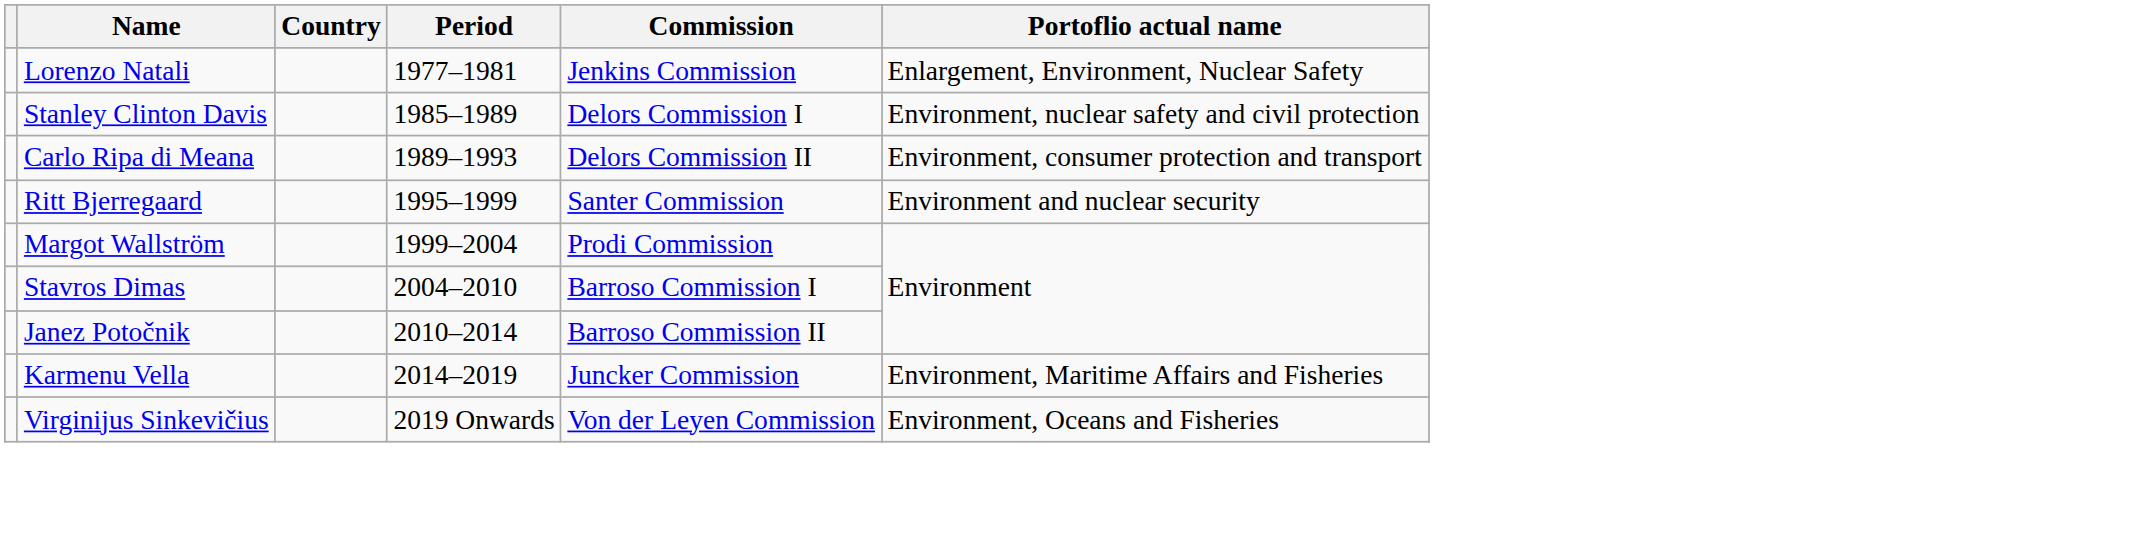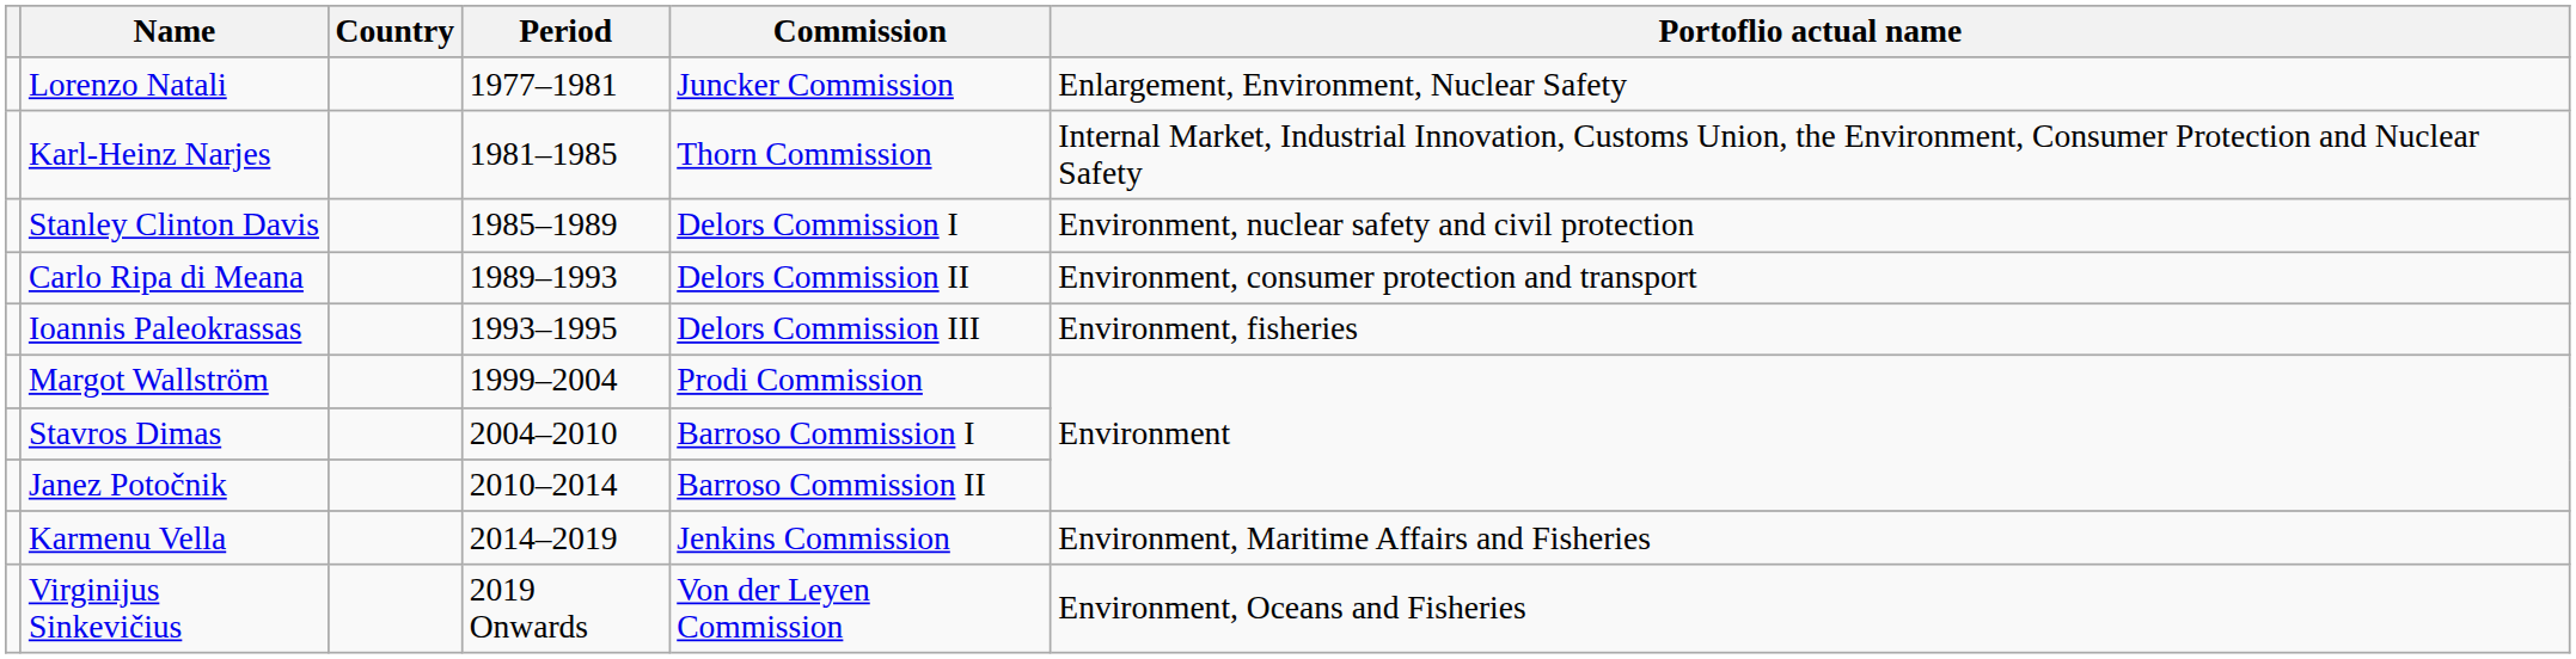 <table class="wikitable">
 <tr>
 <th></th>
 <th>Name</th>
 <th>Country</th>
 <th>Period</th>
 <th>Commission</th>
 <th>Portoflio actual name</th>
 </tr>
 <tr>
 <td></td>
 <td><a href='#'>Lorenzo Natali</a></td>
 <td></td>
 <td>1977–1981</td>
-<td><a href='#'>Jenkins Commission</a></td>
+<td><a href='#'>Juncker Commission</a></td>
 <td>Enlargement, Environment, Nuclear Safety</td>
+</tr>
+<tr>
+<td></td>
+<td><a href='#'>Karl-Heinz Narjes</a></td>
+<td></td>
+<td>1981–1985</td>
+<td><a href='#'>Thorn Commission</a></td>
+<td>Internal Market, Industrial Innovation, Customs Union, the Environment, Consumer Protection and Nuclear Safety</td>
 </tr>
 <tr>
 <td></td>
 <td><a href='#'>Stanley Clinton Davis</a></td>
 <td></td>
 <td>1985–1989</td>
 <td><a href='#'>Delors Commission</a> I</td>
 <td>Environment, nuclear safety and civil protection</td>
 </tr>
 <tr>
 <td></td>
 <td><a href='#'>Carlo Ripa di Meana</a></td>
 <td></td>
 <td>1989–1993</td>
 <td><a href='#'>Delors Commission</a> II</td>
 <td>Environment, consumer protection and transport</td>
 </tr>
 <tr>
 <td></td>
-<td><a href='#'>Ritt Bjerregaard</a></td>
+<td><a href='#'>Ioannis Paleokrassas</a></td>
 <td></td>
-<td>1995–1999</td>
-<td><a href='#'>Santer Commission</a></td>
-<td>Environment and nuclear security</td>
+<td>1993–1995</td>
+<td><a href='#'>Delors Commission</a> III</td>
+<td>Environment, fisheries</td>
 </tr>
 <tr>
 <td></td>
 <td><a href='#'>Margot Wallström</a></td>
 <td></td>
 <td>1999–2004</td>
 <td><a href='#'>Prodi Commission</a></td>
 <td rowspan="3">Environment</td>
 </tr>
 <tr>
 <td></td>
 <td><a href='#'>Stavros Dimas</a></td>
 <td></td>
 <td>2004–2010</td>
 <td><a href='#'>Barroso Commission</a> I</td>
 </tr>
 <tr>
 <td></td>
 <td><a href='#'>Janez Potočnik</a></td>
 <td></td>
 <td>2010–2014</td>
 <td><a href='#'>Barroso Commission</a> II</td>
 </tr>
 <tr>
 <td></td>
 <td><a href='#'>Karmenu Vella</a></td>
 <td></td>
 <td>2014–2019</td>
-<td><a href='#'>Juncker Commission</a></td>
+<td><a href='#'>Jenkins Commission</a></td>
 <td>Environment, Maritime Affairs and Fisheries</td>
 </tr>
 <tr>
 <td></td>
 <td><a href='#'>Virginijus Sinkevičius</a></td>
 <td></td>
 <td>2019 Onwards</td>
 <td><a href='#'>Von der Leyen Commission</a></td>
 <td>Environment, Oceans and Fisheries</td>
 </tr>
 </table>
